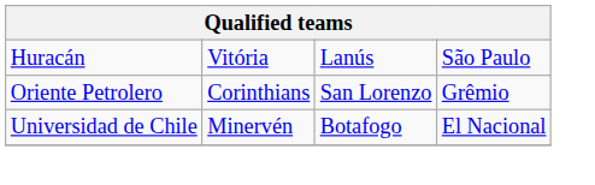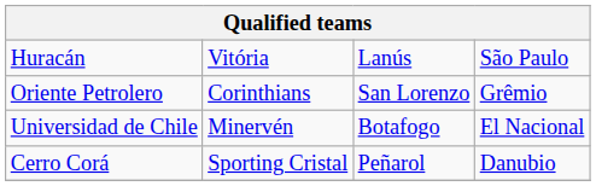 <table class="wikitable">
 <tr>
 <th colspan=4>Qualified teams</th>
 </tr>
 <tr>
 <td> <a href='#'>Huracán</a></td>
 <td> <a href='#'>Vitória</a></td>
 <td> <a href='#'>Lanús</a></td>
 <td> <a href='#'>São Paulo</a></td>
 </tr>
 <tr>
 <td> <a href='#'>Oriente Petrolero</a></td>
 <td> <a href='#'>Corinthians</a></td>
 <td> <a href='#'>San Lorenzo</a></td>
 <td> <a href='#'>Grêmio</a></td>
 </tr>
 <tr>
 <td> <a href='#'>Universidad de Chile</a></td>
 <td> <a href='#'>Minervén</a></td>
 <td> <a href='#'>Botafogo</a></td>
 <td> <a href='#'>El Nacional</a></td>
 </tr>
 <tr>
+<td> <a href='#'>Cerro Corá</a></td>
+<td> <a href='#'>Sporting Cristal</a></td>
+<td> <a href='#'>Peñarol</a></td>
+<td> <a href='#'>Danubio</a></td>
+</tr>
+<tr>
 </tr>
 </table>
